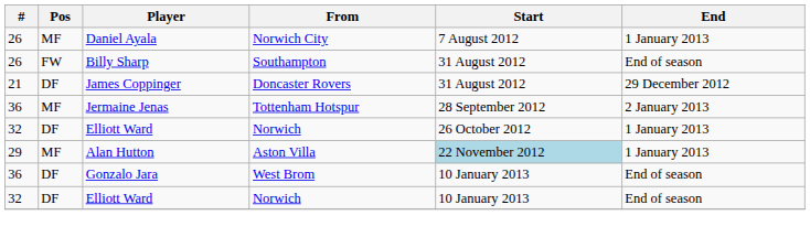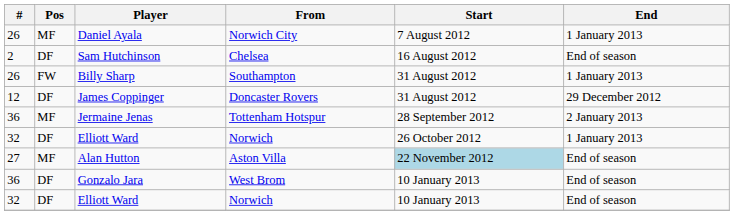 <table class="wikitable" style="width:70%; text-align:center; font-size:95%; text-align:left;">
 <tr>
 <th>#</th>
 <th>Pos</th>
 <th>Player</th>
 <th>From</th>
 <th>Start</th>
 <th>End</th>
 </tr>
 <tr>
 <td>26</td>
 <td>MF</td>
 <td> <a href='#'>Daniel Ayala</a></td>
 <td><a href='#'>Norwich City</a></td>
 <td>7 August 2012</td>
 <td>1 January 2013</td>
 </tr>
 <tr>
+<td>2</td>
+<td>DF</td>
+<td> <a href='#'>Sam Hutchinson</a></td>
+<td><a href='#'>Chelsea</a></td>
+<td>16 August 2012</td>
+<td>End of season</td>
+</tr>
+<tr>
 <td>26</td>
 <td>FW</td>
 <td> <a href='#'>Billy Sharp</a></td>
 <td><a href='#'>Southampton</a></td>
 <td>31 August 2012</td>
-<td>End of season</td>
+<td>1 January 2013</td>
 </tr>
 <tr>
-<td>21</td>
+<td>12</td>
 <td>DF</td>
 <td> <a href='#'>James Coppinger</a></td>
 <td><a href='#'>Doncaster Rovers</a></td>
 <td>31 August 2012</td>
 <td>29 December 2012</td>
 </tr>
 <tr>
 <td>36</td>
 <td>MF</td>
 <td> <a href='#'>Jermaine Jenas</a></td>
 <td><a href='#'>Tottenham Hotspur</a></td>
 <td>28 September 2012</td>
 <td>2 January 2013</td>
 </tr>
 <tr>
 <td>32</td>
 <td>DF</td>
 <td> <a href='#'>Elliott Ward</a></td>
 <td><a href='#'>Norwich</a></td>
 <td>26 October 2012</td>
 <td>1 January 2013</td>
 </tr>
 <tr>
-<td>29</td>
+<td>27</td>
 <td>MF</td>
 <td> <a href='#'>Alan Hutton</a></td>
 <td><a href='#'>Aston Villa</a></td>
 <td style="background: lightblue;">22 November 2012</td>
-<td>1 January 2013</td>
+<td>End of season</td>
 </tr>
 <tr>
 <td>36</td>
 <td>DF</td>
 <td> <a href='#'>Gonzalo Jara</a></td>
 <td><a href='#'>West Brom</a></td>
 <td>10 January 2013</td>
 <td>End of season</td>
 </tr>
 <tr>
 <td>32</td>
 <td>DF</td>
 <td> <a href='#'>Elliott Ward</a></td>
 <td><a href='#'>Norwich</a></td>
 <td>10 January 2013</td>
 <td>End of season</td>
 </tr>
 <tr>
 </tr>
 </table>
